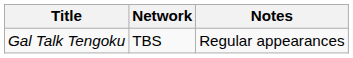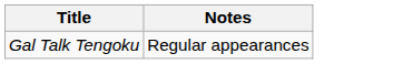 <table class="wikitable">
 <tr>
 <th>Title</th>
-<th>Network</th>
 <th>Notes</th>
 </tr>
 <tr>
 <td><em>Gal Talk Tengoku</em></td>
-<td>TBS</td>
 <td>Regular appearances</td>
 </tr>
 </table>
